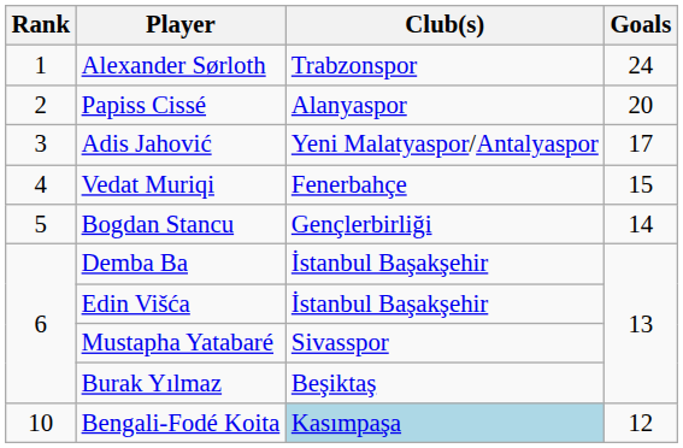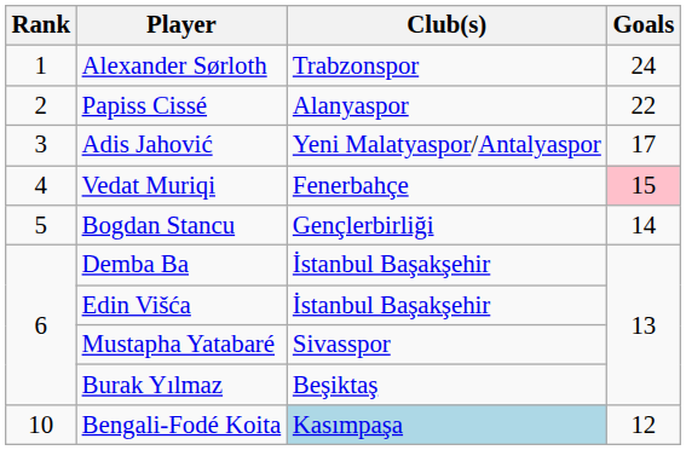 <table class="wikitable" style="text-align:center;">
 <tr>
 <th>Rank</th>
 <th>Player</th>
 <th>Club(s)</th>
 <th>Goals</th>
 </tr>
 <tr>
 <td>1</td>
 <td align="left"> <a href='#'>Alexander Sørloth</a></td>
 <td align="left"><a href='#'>Trabzonspor</a></td>
 <td>24</td>
 </tr>
 <tr>
 <td>2</td>
 <td align="left"> <a href='#'>Papiss Cissé</a></td>
 <td align="left"><a href='#'>Alanyaspor</a></td>
-<td>20</td>
+<td>22</td>
 </tr>
 <tr>
 <td>3</td>
 <td align="left"> <a href='#'>Adis Jahović</a></td>
 <td align="left"><a href='#'>Yeni Malatyaspor</a>/<a href='#'>Antalyaspor</a></td>
 <td>17</td>
 </tr>
 <tr>
 <td>4</td>
 <td align="left"> <a href='#'>Vedat Muriqi</a></td>
 <td align="left"><a href='#'>Fenerbahçe</a></td>
-<td>15</td>
+<td style="background: pink;">15</td>
 </tr>
 <tr>
 <td>5</td>
 <td align="left"> <a href='#'>Bogdan Stancu</a></td>
 <td align="left"><a href='#'>Gençlerbirliği</a></td>
 <td>14</td>
 </tr>
 <tr>
 <td rowspan=4>6</td>
 <td align="left"> <a href='#'>Demba Ba</a></td>
 <td align="left"><a href='#'>İstanbul Başakşehir</a></td>
 <td rowspan=4>13</td>
 </tr>
 <tr>
 <td align="left"> <a href='#'>Edin Višća</a></td>
 <td align="left"><a href='#'>İstanbul Başakşehir</a></td>
 </tr>
 <tr>
 <td align="left"> <a href='#'>Mustapha Yatabaré</a></td>
 <td align="left"><a href='#'>Sivasspor</a></td>
 </tr>
 <tr>
 <td align="left"> <a href='#'>Burak Yılmaz</a></td>
 <td align="left"><a href='#'>Beşiktaş</a></td>
 </tr>
 <tr>
 <td>10</td>
 <td align="left"> <a href='#'>Bengali-Fodé Koita</a></td>
 <td align="left" style="background: lightblue;"><a href='#'>Kasımpaşa</a></td>
 <td>12</td>
 </tr>
 </table>
